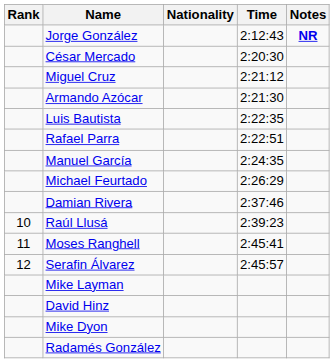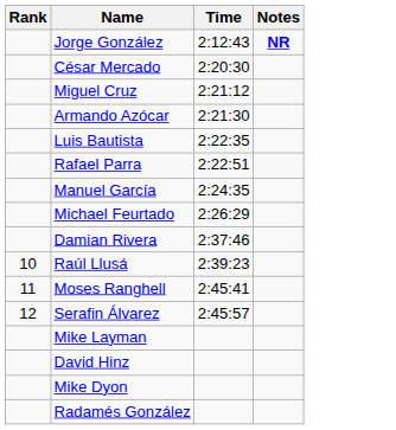 <table class="wikitable sortable" style="text-align:center">
 <tr>
 <th>Rank</th>
 <th>Name</th>
-<th>Nationality</th>
 <th>Time</th>
 <th>Notes</th>
 </tr>
 <tr>
 <td></td>
 <td align=left><a href='#'>Jorge González</a></td>
-<td align=left></td>
 <td>2:12:43</td>
 <td><strong><a href='#'>NR</a></strong></td>
 </tr>
 <tr>
 <td></td>
 <td align=left><a href='#'>César Mercado</a></td>
-<td align=left></td>
 <td>2:20:30</td>
 <td></td>
 </tr>
 <tr>
 <td></td>
 <td align=left><a href='#'>Miguel Cruz</a></td>
-<td align=left></td>
 <td>2:21:12</td>
 <td></td>
 </tr>
 <tr>
 <td></td>
 <td align=left><a href='#'>Armando Azócar</a></td>
-<td align=left></td>
 <td>2:21:30</td>
 <td></td>
 </tr>
 <tr>
 <td></td>
 <td align=left><a href='#'>Luis Bautista</a></td>
-<td align=left></td>
 <td>2:22:35</td>
 <td></td>
 </tr>
 <tr>
 <td></td>
 <td align=left><a href='#'>Rafael Parra</a></td>
-<td align=left></td>
 <td>2:22:51</td>
 <td></td>
 </tr>
 <tr>
 <td></td>
 <td align=left><a href='#'>Manuel García</a></td>
-<td align=left></td>
 <td>2:24:35</td>
 <td></td>
 </tr>
 <tr>
 <td></td>
 <td align=left><a href='#'>Michael Feurtado</a></td>
-<td align=left></td>
 <td>2:26:29</td>
 <td></td>
 </tr>
 <tr>
 <td></td>
 <td align=left><a href='#'>Damian Rivera</a></td>
-<td align=left></td>
 <td>2:37:46</td>
 <td></td>
 </tr>
 <tr>
 <td>10</td>
 <td align=left><a href='#'>Raúl Llusá</a></td>
-<td align=left></td>
 <td>2:39:23</td>
 <td></td>
 </tr>
 <tr>
 <td>11</td>
 <td align=left><a href='#'>Moses Ranghell</a></td>
-<td align=left></td>
 <td>2:45:41</td>
 <td></td>
 </tr>
 <tr>
 <td>12</td>
 <td align=left><a href='#'>Serafin Álvarez</a></td>
-<td align=left></td>
 <td>2:45:57</td>
 <td></td>
 </tr>
 <tr>
 <td></td>
 <td align=left><a href='#'>Mike Layman</a></td>
-<td align=left></td>
 <td></td>
 <td></td>
 </tr>
 <tr>
 <td></td>
 <td align=left><a href='#'>David Hinz</a></td>
-<td align=left></td>
 <td></td>
 <td></td>
 </tr>
 <tr>
 <td></td>
 <td align=left><a href='#'>Mike Dyon</a></td>
-<td align=left></td>
 <td></td>
 <td></td>
 </tr>
 <tr>
 <td></td>
 <td align=left><a href='#'>Radamés González</a></td>
-<td align=left></td>
 <td></td>
 <td></td>
 </tr>
 </table>
